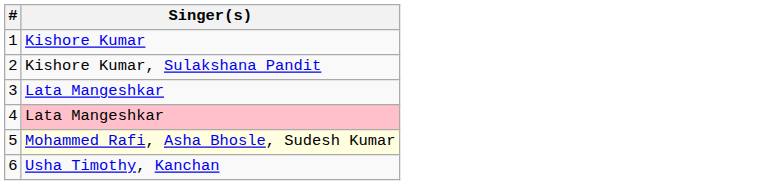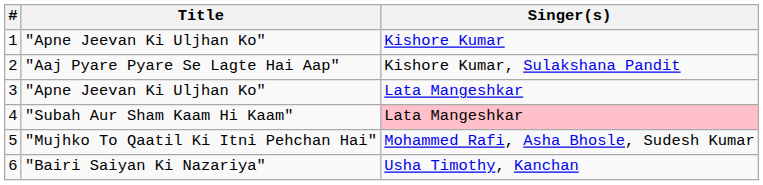 <table class="wikitable" style="font-size:95%;">
 <tr>
 <th>#</th>
+<th>Title</th>
 <th>Singer(s)</th>
 </tr>
 <tr>
 <td>1</td>
+<td>"Apne Jeevan Ki Uljhan Ko"</td>
 <td><a href='#'>Kishore Kumar</a></td>
 </tr>
 <tr>
 <td>2</td>
+<td>"Aaj Pyare Pyare Se Lagte Hai Aap"</td>
 <td>Kishore Kumar, <a href='#'>Sulakshana Pandit</a></td>
 </tr>
 <tr>
 <td>3</td>
+<td>"Apne Jeevan Ki Uljhan Ko"</td>
 <td><a href='#'>Lata Mangeshkar</a></td>
 </tr>
 <tr>
 <td>4</td>
+<td>"Subah Aur Sham Kaam Hi Kaam"</td>
 <td style="background: pink;">Lata Mangeshkar</td>
 </tr>
 <tr>
 <td>5</td>
-<td style="background: lightyellow;"><a href='#'>Mohammed Rafi</a>, <a href='#'>Asha Bhosle</a>, Sudesh Kumar</td>
+<td>"Mujhko To Qaatil Ki Itni Pehchan Hai"</td>
+<td><a href='#'>Mohammed Rafi</a>, <a href='#'>Asha Bhosle</a>, Sudesh Kumar</td>
 </tr>
 <tr>
 <td>6</td>
+<td>"Bairi Saiyan Ki Nazariya"</td>
 <td><a href='#'>Usha Timothy</a>, <a href='#'>Kanchan</a></td>
 </tr>
 </table>
